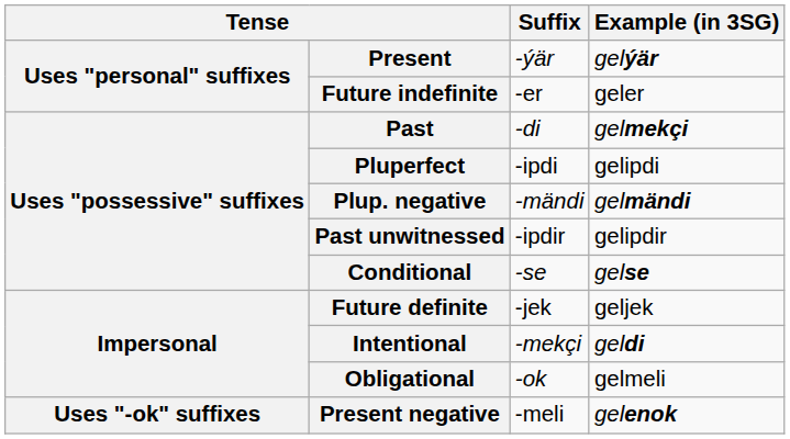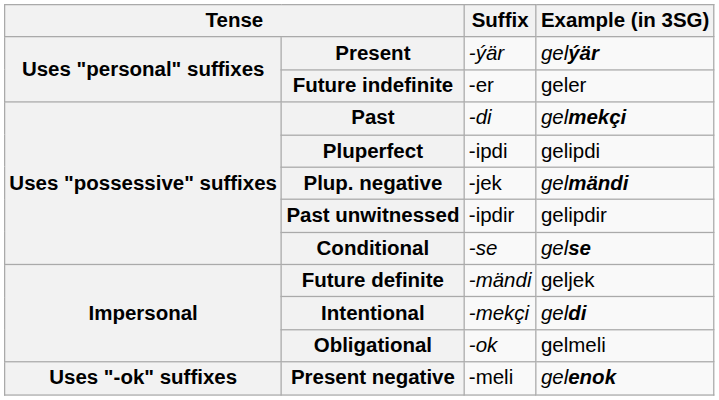 <table class=wikitable>
 <tr>
 <th colspan=2>Tense</th>
 <th>Suffix</th>
 <th>Example (in 3SG)</th>
 </tr>
 <tr>
 <th rowspan=2>Uses "personal" suffixes</th>
 <th>Present</th>
 <td><em>-ýär</em></td>
 <td><em>gel<strong>ýär<strong><em></td>
 </tr>
 <tr>
 <th>Future indefinite</th>
 <td></em>-er<em></td>
 <td></em>gel</strong>er</em></strong></td>
 </tr>
 <tr>
 <th rowspan=5>Uses "possessive" suffixes</th>
 <th>Past</th>
 <td><em>-di</em></td>
 <td><em>gel<strong>mekçi<strong><em></td>
 </tr>
 <tr>
 <th>Pluperfect</th>
 <td></em>-ipdi<em></td>
 <td></em>gel</strong>ipdi</em></strong></td>
 </tr>
 <tr>
 <th>Plup. negative</th>
-<td><em>-mändi</em></td>
+<td></em>-jek<em></td>
 <td><em>gel<strong>mändi<strong><em></td>
 </tr>
 <tr>
 <th>Past unwitnessed</th>
 <td></em>-ipdir<em></td>
 <td></em>gel</strong>ipdir</em></strong></td>
 </tr>
 <tr>
 <th>Conditional</th>
 <td><em>-se</em></td>
 <td><em>gel<strong>se<strong><em></td>
 </tr>
 <tr>
 <th rowspan=3>Impersonal</th>
 <th>Future definite</th>
-<td></em>-jek<em></td>
+<td><em>-mändi</em></td>
 <td></em>gel</strong>jek</em></strong></td>
 </tr>
 <tr>
 <th>Intentional</th>
 <td><em>-mekçi</em></td>
 <td><em>gel<strong>di<strong><em></td>
 </tr>
 <tr>
 <th>Obligational</th>
 <td><em>-ok</em></td>
 <td></em>gel</strong>meli</em></strong></td>
 </tr>
 <tr>
 <th rowspan=5>Uses "-ok" suffixes</th>
 <th>Present negative</th>
 <td></em>-meli<em></td>
 <td><em>gel<strong>enok<strong><em></td>
 </tr>
 </table>
